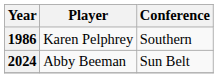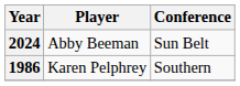 <table class="wikitable" style="text-align:left">
 <tr>
 <th>Year</th>
 <th>Player</th>
 <th>Conference</th>
 </tr>
 <tr>
+<th rowspan="1">2024</th>
+<td align="left">Abby Beeman</td>
+<td align="left">Sun Belt</td>
+</tr>
+<tr>
 <th rowspan="1">1986</th>
 <td align="left">Karen Pelphrey</td>
 <td align="left">Southern</td>
 </tr>
 <tr>
-<th rowspan="1">2024</th>
-<td align="left">Abby Beeman</td>
-<td align="left">Sun Belt</td>
-</tr>
-<tr>
 </tr>
 </table>
